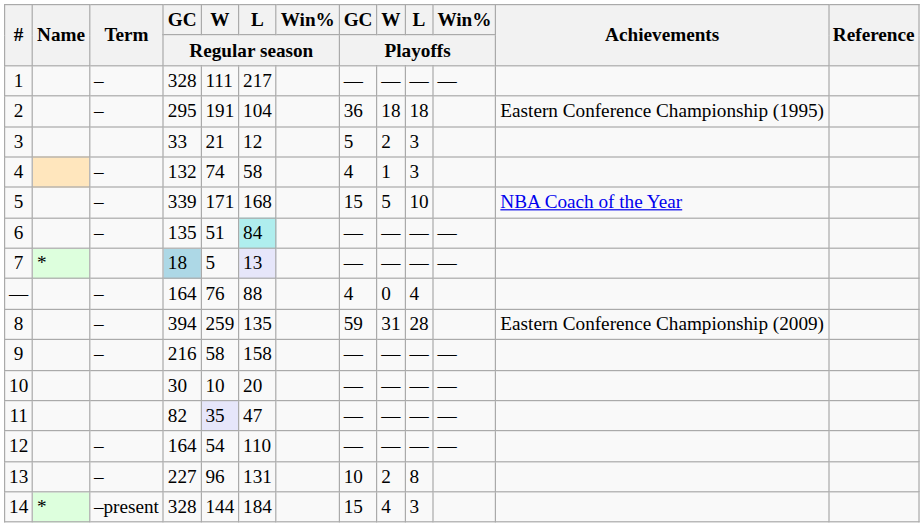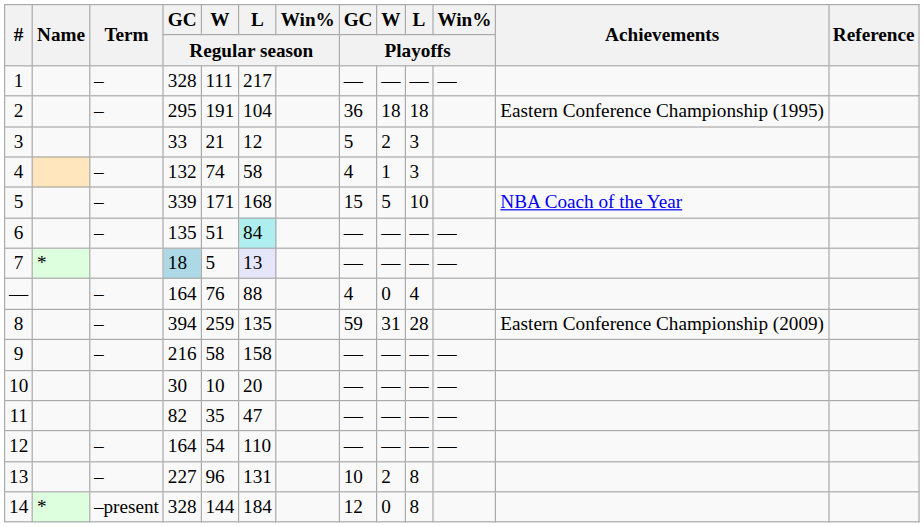 <table class="wikitable sortable">
 <tr>
 <th rowspan="2">#</th>
 <th rowspan="2">Name</th>
 <th rowspan="2">Term</th>
 <th>GC</th>
 <th>W</th>
 <th>L</th>
 <th>Win%</th>
 <th>GC</th>
 <th>W</th>
 <th>L</th>
 <th>Win%</th>
 <th rowspan="2" class=unsortable>Achievements</th>
 <th rowspan="2" class=unsortable>Reference</th>
 </tr>
 <tr class="unsortable">
 <th colspan="4">Regular season</th>
 <th colspan="4">Playoffs</th>
 </tr>
 <tr>
 <td align="center">1</td>
 <td></td>
 <td>–</td>
 <td>328</td>
 <td>111</td>
 <td>217</td>
 <td></td>
 <td>—</td>
 <td>—</td>
 <td>—</td>
 <td>—</td>
 <td></td>
 <td align="center"></td>
 </tr>
 <tr>
 <td align="center">2</td>
 <td></td>
 <td>–</td>
 <td>295</td>
 <td>191</td>
 <td>104</td>
 <td></td>
 <td>36</td>
 <td>18</td>
 <td>18</td>
 <td></td>
 <td>Eastern Conference Championship (1995)</td>
 <td align="center"></td>
 </tr>
 <tr>
 <td align="center">3</td>
 <td></td>
 <td></td>
 <td>33</td>
 <td>21</td>
 <td>12</td>
 <td></td>
 <td>5</td>
 <td>2</td>
 <td>3</td>
 <td></td>
 <td></td>
 <td align="center"></td>
 </tr>
 <tr>
 <td align="center">4</td>
 <td style="background-color:#FFE6BD"></td>
 <td>–</td>
 <td>132</td>
 <td>74</td>
 <td>58</td>
 <td></td>
 <td>4</td>
 <td>1</td>
 <td>3</td>
 <td></td>
 <td></td>
 <td align="center"></td>
 </tr>
 <tr>
 <td align="center">5</td>
 <td></td>
 <td>–</td>
 <td>339</td>
 <td>171</td>
 <td>168</td>
 <td></td>
 <td>15</td>
 <td>5</td>
 <td>10</td>
 <td></td>
 <td> <a href='#'>NBA Coach of the Year</a></td>
 <td align="center"></td>
 </tr>
 <tr>
 <td align="center">6</td>
 <td></td>
 <td>–</td>
 <td>135</td>
 <td>51</td>
 <td style="background: paleturquoise;">84</td>
 <td></td>
 <td>—</td>
 <td>—</td>
 <td>—</td>
 <td>—</td>
 <td></td>
 <td align="center"></td>
 </tr>
 <tr>
 <td align="center">7</td>
 <td style="background-color:#ddffdd">*</td>
 <td></td>
 <td style="background: lightblue;">18</td>
 <td>5</td>
 <td style="background: lavender;">13</td>
 <td></td>
 <td>—</td>
 <td>—</td>
 <td>—</td>
 <td>—</td>
 <td></td>
 <td align="center"></td>
 </tr>
 <tr>
 <td align="center">—</td>
 <td></td>
 <td>–</td>
 <td>164</td>
 <td>76</td>
 <td>88</td>
 <td></td>
 <td>4</td>
 <td>0</td>
 <td>4</td>
 <td></td>
 <td></td>
 <td align="center"></td>
 </tr>
 <tr>
 <td align="center">8</td>
 <td></td>
 <td>–</td>
 <td>394</td>
 <td>259</td>
 <td>135</td>
 <td></td>
 <td>59</td>
 <td>31</td>
 <td>28</td>
 <td></td>
 <td>Eastern Conference Championship (2009)</td>
 <td align="center"></td>
 </tr>
 <tr>
 <td align="center">9</td>
 <td></td>
 <td>–</td>
 <td>216</td>
 <td>58</td>
 <td>158</td>
 <td></td>
 <td>—</td>
 <td>—</td>
 <td>—</td>
 <td>—</td>
 <td></td>
 <td align="center"></td>
 </tr>
 <tr>
 <td align="center">10</td>
 <td></td>
 <td></td>
 <td>30</td>
 <td>10</td>
 <td>20</td>
 <td></td>
 <td>—</td>
 <td>—</td>
 <td>—</td>
 <td>—</td>
 <td></td>
 <td align="center"></td>
 </tr>
 <tr>
 <td align="center">11</td>
 <td></td>
 <td></td>
 <td>82</td>
-<td style="background: lavender;">35</td>
+<td>35</td>
 <td>47</td>
 <td></td>
 <td>—</td>
 <td>—</td>
 <td>—</td>
 <td>—</td>
 <td></td>
 <td align="center"></td>
 </tr>
 <tr>
 <td align="center">12</td>
 <td></td>
 <td>–</td>
 <td>164</td>
 <td>54</td>
 <td>110</td>
 <td></td>
 <td>—</td>
 <td>—</td>
 <td>—</td>
 <td>—</td>
 <td></td>
 <td align="center"></td>
 </tr>
 <tr>
 <td align="center">13</td>
 <td></td>
 <td>–</td>
 <td>227</td>
 <td>96</td>
 <td>131</td>
 <td></td>
 <td>10</td>
 <td>2</td>
 <td>8</td>
 <td></td>
 <td></td>
 <td align="center"></td>
 </tr>
 <tr>
 <td align="center">14</td>
 <td style="background-color:#ddffdd">*</td>
 <td>–present</td>
 <td>328</td>
 <td>144</td>
 <td>184</td>
 <td></td>
-<td>15</td>
-<td>4</td>
-<td>3</td>
+<td>12</td>
+<td>0</td>
+<td>8</td>
 <td></td>
 <td></td>
 <td align="center"></td>
 </tr>
 </table>
